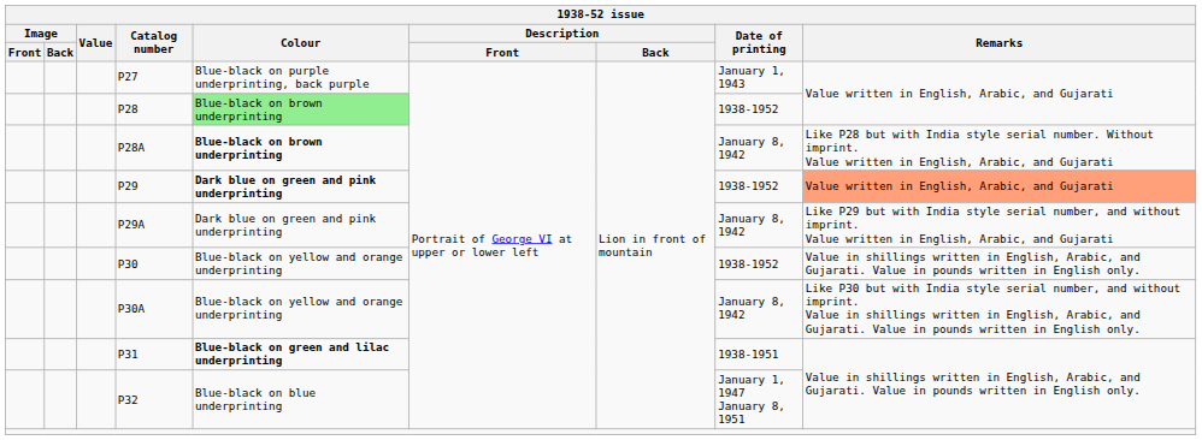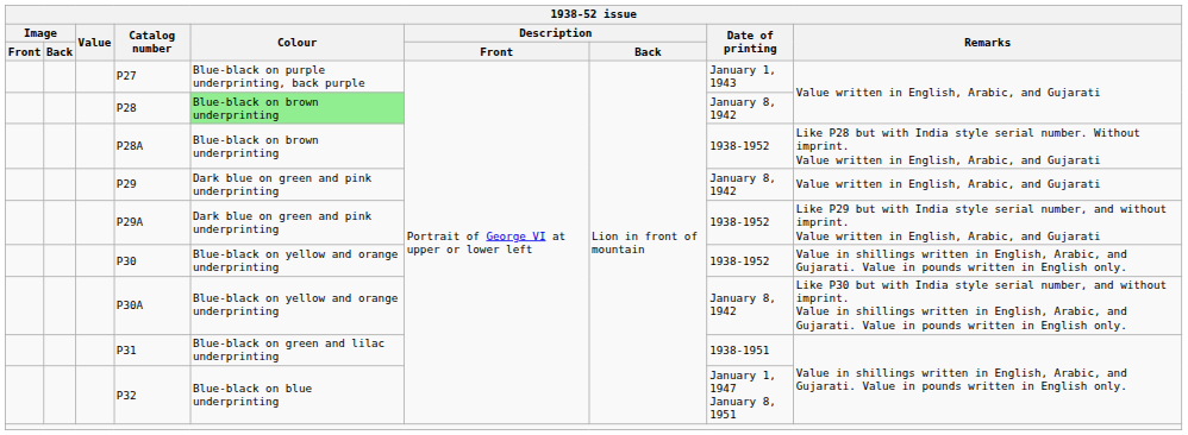 <table class="wikitable" style="font-size: 90%">
 <tr>
 <th colspan="9">1938-52 issue</th>
 </tr>
 <tr>
 <th colspan="2">Image</th>
 <th rowspan="2">Value</th>
 <th rowspan="2">Catalog number</th>
 <th rowspan="2">Colour</th>
 <th colspan="2">Description</th>
 <th rowspan="2">Date of printing</th>
 <th rowspan="2">Remarks</th>
 </tr>
 <tr>
 <th>Front</th>
 <th>Back</th>
 <th>Front</th>
 <th>Back</th>
 </tr>
 <tr>
 <td align="center"></td>
 <td align="center"></td>
 <td></td>
 <td>P27</td>
 <td>Blue-black on purple underprinting, back purple</td>
 <td rowspan="9">Portrait of <a href='#'>George VI</a> at upper or lower left</td>
 <td rowspan="9">Lion in front of mountain</td>
 <td>January 1, 1943</td>
 <td rowspan="2">Value written in English, Arabic, and Gujarati</td>
 </tr>
 <tr>
 <td align="center"></td>
 <td align="center"></td>
 <td></td>
 <td>P28</td>
 <td style="background: lightgreen;">Blue-black on brown underprinting</td>
-<td>1938-1952</td>
+<td>January 8, 1942</td>
 </tr>
 <tr>
 <td align="center"></td>
 <td align="center"></td>
 <td></td>
 <td>P28A</td>
-<td><strong>Blue-black on brown underprinting</strong></td>
-<td>January 8, 1942</td>
+<td>Blue-black on brown underprinting</td>
+<td>1938-1952</td>
 <td>Like P28 but with India style serial number. Without imprint.<br>Value written in English, Arabic, and Gujarati</td>
 </tr>
 <tr>
 <td align="center"></td>
 <td align="center"></td>
 <td></td>
 <td>P29</td>
-<td><strong>Dark blue on green and pink underprinting</strong></td>
-<td>1938-1952</td>
-<td style="background: lightsalmon;">Value written in English, Arabic, and Gujarati</td>
+<td>Dark blue on green and pink underprinting</td>
+<td>January 8, 1942</td>
+<td>Value written in English, Arabic, and Gujarati</td>
 </tr>
 <tr>
 <td align="center"></td>
 <td align="center"></td>
 <td></td>
 <td>P29A</td>
 <td>Dark blue on green and pink underprinting</td>
-<td>January 8, 1942</td>
+<td>1938-1952</td>
 <td>Like P29 but with India style serial number, and without imprint.<br>Value written in English, Arabic, and Gujarati</td>
 </tr>
 <tr>
 <td align="center"></td>
 <td align="center"></td>
 <td><br></td>
 <td>P30</td>
 <td>Blue-black on yellow and orange underprinting</td>
 <td>1938-1952</td>
 <td>Value in shillings written in English, Arabic, and Gujarati. Value in pounds written in English only.</td>
 </tr>
 <tr>
 <td align="center"></td>
 <td align="center"></td>
 <td><br></td>
 <td>P30A</td>
 <td>Blue-black on yellow and orange underprinting</td>
 <td>January 8, 1942</td>
 <td>Like P30 but with India style serial number, and without imprint.<br>Value in shillings written in English, Arabic, and Gujarati. Value in pounds written in English only.</td>
 </tr>
 <tr>
 <td align="center"></td>
 <td align="center"></td>
 <td><br></td>
 <td>P31</td>
-<td><strong>Blue-black on green and lilac underprinting</strong></td>
+<td>Blue-black on green and lilac underprinting</td>
 <td>1938-1951</td>
 <td rowspan="2">Value in shillings written in English, Arabic, and Gujarati. Value in pounds written in English only.</td>
 </tr>
 <tr>
 <td align="center"></td>
 <td align="center"></td>
 <td><br></td>
 <td>P32</td>
 <td>Blue-black on blue underprinting</td>
 <td>January 1, 1947<br>January 8, 1951</td>
 </tr>
 <tr>
 <td colspan="9"></td>
 </tr>
 </table>
